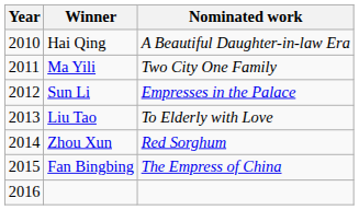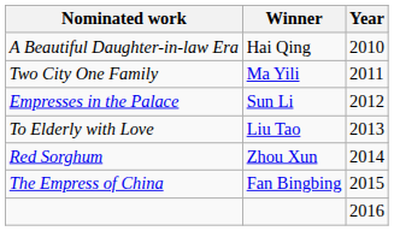 <table class="wikitable">
 <tr>
+<th>Nominated work</th>
+<th>Winner</th>
 <th>Year</th>
-<th>Winner</th>
-<th>Nominated work</th>
 </tr>
 <tr>
+<td><em>A Beautiful Daughter-in-law Era</em></td>
+<td>Hai Qing</td>
 <td>2010</td>
-<td>Hai Qing</td>
-<td><em>A Beautiful Daughter-in-law Era</em></td>
 </tr>
 <tr>
+<td><em>Two City One Family</em></td>
+<td><a href='#'>Ma Yili</a></td>
 <td>2011</td>
-<td><a href='#'>Ma Yili</a></td>
-<td><em>Two City One Family</em></td>
 </tr>
 <tr>
+<td><em><a href='#'>Empresses in the Palace</a></em></td>
+<td><a href='#'>Sun Li</a></td>
 <td>2012</td>
-<td><a href='#'>Sun Li</a></td>
-<td><em><a href='#'>Empresses in the Palace</a></em></td>
 </tr>
 <tr>
+<td><em>To Elderly with Love</em></td>
+<td><a href='#'>Liu Tao</a></td>
 <td>2013</td>
-<td><a href='#'>Liu Tao</a></td>
-<td><em>To Elderly with Love</em></td>
 </tr>
 <tr>
+<td><em><a href='#'>Red Sorghum</a></em></td>
+<td><a href='#'>Zhou Xun</a></td>
 <td>2014</td>
-<td><a href='#'>Zhou Xun</a></td>
-<td><em><a href='#'>Red Sorghum</a></em></td>
 </tr>
 <tr>
+<td><em><a href='#'>The Empress of China</a></em></td>
+<td><a href='#'>Fan Bingbing</a></td>
 <td>2015</td>
-<td><a href='#'>Fan Bingbing</a></td>
-<td><em><a href='#'>The Empress of China</a></em></td>
 </tr>
 <tr>
-<td>2016</td>
 <td></td>
 <td></td>
+<td>2016</td>
 </tr>
 </table>
